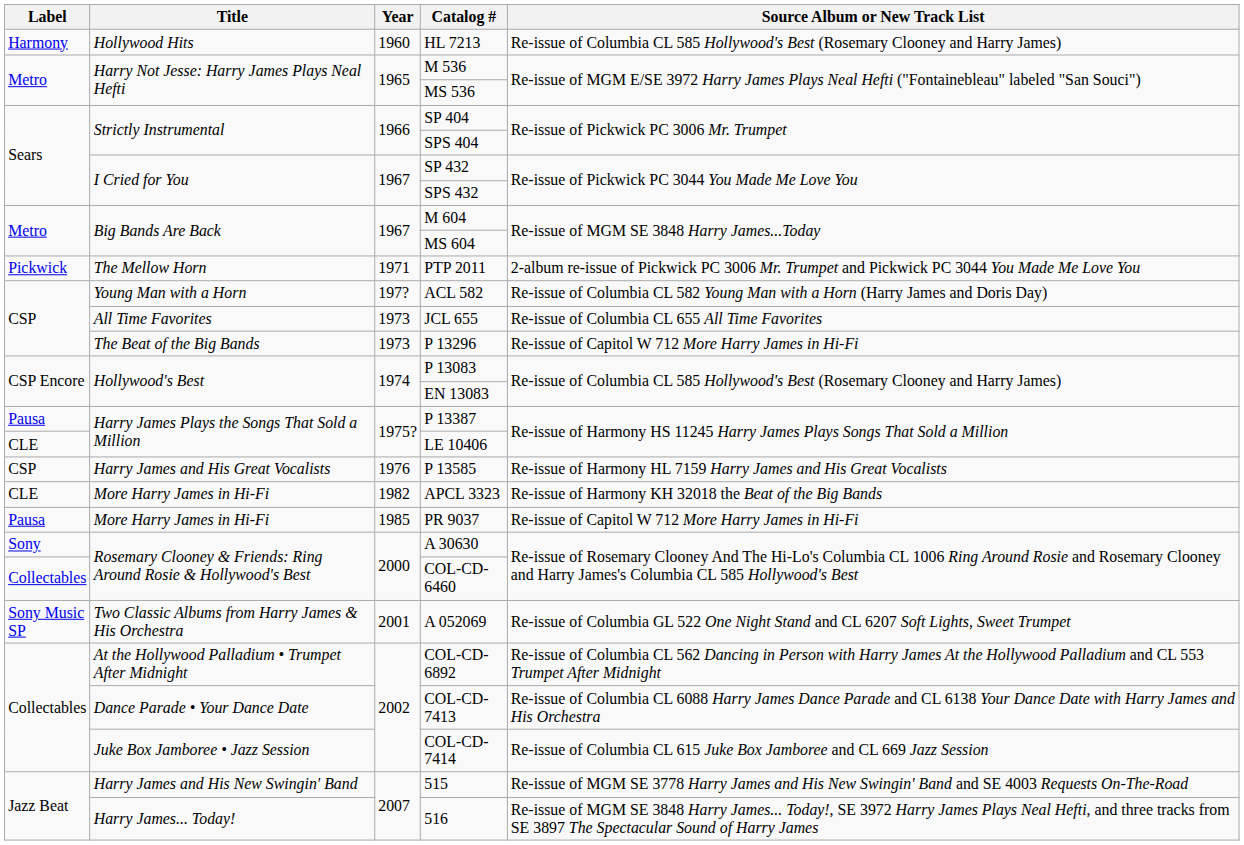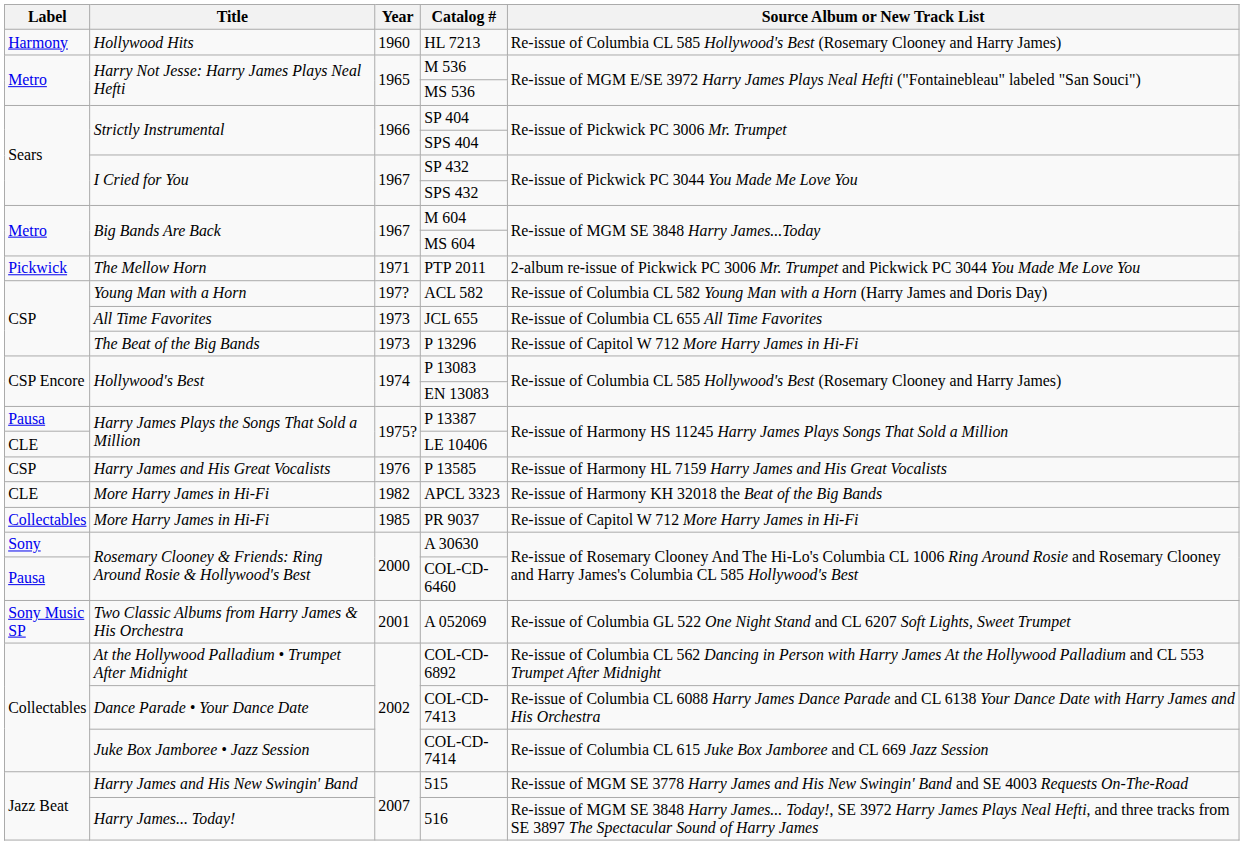 <table class="wikitable sortable">
 <tr>
 <th scope="col" style="width: 65px;">Label</th>
 <th scope="col" style="width: 280px;">Title</th>
 <th scope="col" style="width: 30px;">Year</th>
 <th scope="col" style="width: 80px;">Catalog #</th>
 <th>Source Album or New Track List</th>
 </tr>
 <tr>
 <td><a href='#'>Harmony</a></td>
 <td><em>Hollywood Hits</em></td>
 <td>1960</td>
 <td>HL 7213</td>
 <td>Re-issue of Columbia CL 585 <em>Hollywood's Best</em> (Rosemary Clooney and Harry James)</td>
 </tr>
 <tr>
 <td rowspan="2"><a href='#'>Metro</a></td>
 <td rowspan="2"><em>Harry Not Jesse: Harry James Plays Neal Hefti</em></td>
 <td rowspan="2">1965</td>
 <td>M 536</td>
 <td rowspan="2">Re-issue of MGM E/SE 3972 <em>Harry James Plays Neal Hefti</em> ("Fontainebleau" labeled "San Souci")</td>
 </tr>
 <tr>
 <td>MS 536</td>
 </tr>
 <tr>
 <td rowspan="4">Sears</td>
 <td rowspan="2"><em>Strictly Instrumental</em></td>
 <td rowspan="2">1966</td>
 <td>SP 404</td>
 <td rowspan="2">Re-issue of Pickwick PC 3006 <em>Mr. Trumpet</em></td>
 </tr>
 <tr>
 <td>SPS 404</td>
 </tr>
 <tr>
 <td rowspan="2"><em>I Cried for You</em></td>
 <td rowspan="2">1967</td>
 <td>SP 432</td>
 <td rowspan="2">Re-issue of Pickwick PC 3044 <em>You Made Me Love You</em></td>
 </tr>
 <tr>
 <td>SPS 432</td>
 </tr>
 <tr>
 <td rowspan="2"><a href='#'>Metro</a></td>
 <td rowspan="2"><em>Big Bands Are Back</em></td>
 <td rowspan="2">1967</td>
 <td>M 604</td>
 <td rowspan="2">Re-issue of MGM SE 3848 <em>Harry James...Today</em></td>
 </tr>
 <tr>
 <td>MS 604</td>
 </tr>
 <tr>
 <td><a href='#'>Pickwick</a></td>
 <td><em>The Mellow Horn</em></td>
 <td>1971</td>
 <td>PTP 2011</td>
 <td>2-album re-issue of Pickwick PC 3006 <em>Mr. Trumpet</em> and Pickwick PC 3044 <em>You Made Me Love You</em></td>
 </tr>
 <tr>
 <td rowspan="3">CSP</td>
 <td><em>Young Man with a Horn</em></td>
 <td>197?</td>
 <td>ACL 582</td>
 <td>Re-issue of Columbia CL 582 <em>Young Man with a Horn</em> (Harry James and Doris Day)</td>
 </tr>
 <tr>
 <td><em>All Time Favorites</em></td>
 <td>1973</td>
 <td>JCL 655</td>
 <td>Re-issue of Columbia CL 655 <em>All Time Favorites</em></td>
 </tr>
 <tr>
 <td><em>The Beat of the Big Bands</em></td>
 <td>1973</td>
 <td>P 13296</td>
 <td>Re-issue of Capitol W 712 <em>More Harry James in Hi-Fi</em></td>
 </tr>
 <tr>
 <td rowspan="2">CSP Encore</td>
 <td rowspan="2"><em>Hollywood's Best</em></td>
 <td rowspan="2">1974</td>
 <td>P 13083</td>
 <td rowspan="2">Re-issue of Columbia CL 585 <em>Hollywood's Best</em> (Rosemary Clooney and Harry James)</td>
 </tr>
 <tr>
 <td>EN 13083</td>
 </tr>
 <tr>
 <td><a href='#'>Pausa</a></td>
 <td rowspan="2"><em>Harry James Plays the Songs That Sold a Million</em></td>
 <td rowspan="2">1975?</td>
 <td>P 13387</td>
 <td rowspan="2">Re-issue of Harmony HS 11245 <em>Harry James Plays Songs That Sold a Million</em></td>
 </tr>
 <tr>
 <td>CLE</td>
 <td>LE 10406</td>
 </tr>
 <tr>
 <td>CSP</td>
 <td><em>Harry James and His Great Vocalists</em></td>
 <td>1976</td>
 <td>P 13585</td>
 <td>Re-issue of Harmony HL 7159 <em>Harry James and His Great Vocalists</em></td>
 </tr>
 <tr>
 <td>CLE</td>
 <td><em>More Harry James in Hi-Fi</em></td>
 <td>1982</td>
 <td>APCL 3323</td>
 <td>Re-issue of Harmony KH 32018 the <em>Beat of the Big Bands</em></td>
 </tr>
 <tr>
-<td><a href='#'>Pausa</a></td>
+<td><a href='#'>Collectables</a></td>
 <td><em>More Harry James in Hi-Fi</em></td>
 <td>1985</td>
 <td>PR 9037</td>
 <td>Re-issue of Capitol W 712 <em>More Harry James in Hi-Fi</em></td>
 </tr>
 <tr>
 <td><a href='#'>Sony</a></td>
 <td rowspan="2"><em>Rosemary Clooney & Friends: Ring Around Rosie & Hollywood's Best</em></td>
 <td rowspan="2">2000</td>
 <td>A 30630</td>
 <td rowspan="2">Re-issue of Rosemary Clooney And The Hi-Lo's Columbia CL 1006 <em>Ring Around Rosie</em> and Rosemary Clooney and Harry James's Columbia CL 585 <em>Hollywood's Best</em></td>
 </tr>
 <tr>
-<td><a href='#'>Collectables</a></td>
+<td><a href='#'>Pausa</a></td>
 <td>COL-CD-6460</td>
 </tr>
 <tr>
 <td><a href='#'>Sony Music SP</a></td>
 <td><em>Two Classic Albums from Harry James & His Orchestra</em></td>
 <td>2001</td>
 <td>A 052069</td>
 <td>Re-issue of Columbia GL 522 <em>One Night Stand</em> and CL 6207 <em>Soft Lights, Sweet Trumpet</em></td>
 </tr>
 <tr>
 <td rowspan=3>Collectables</td>
 <td><em>At the Hollywood Palladium • Trumpet After Midnight</em></td>
 <td rowspan=3>2002</td>
 <td>COL-CD-6892</td>
 <td>Re-issue of Columbia CL 562 <em>Dancing in Person with Harry James At the Hollywood Palladium</em> and CL 553 <em>Trumpet After Midnight</em></td>
 </tr>
 <tr>
 <td><em>Dance Parade • Your Dance Date</em></td>
 <td>COL-CD-7413</td>
 <td>Re-issue of Columbia CL 6088 <em>Harry James Dance Parade</em> and CL 6138 <em>Your Dance Date with Harry James and His Orchestra</em></td>
 </tr>
 <tr>
 <td><em>Juke Box Jamboree • Jazz Session</em></td>
 <td>COL-CD-7414</td>
 <td>Re-issue of Columbia CL 615 <em>Juke Box Jamboree</em> and CL 669 <em>Jazz Session</em></td>
 </tr>
 <tr>
 <td rowspan=2>Jazz Beat</td>
 <td><em>Harry James and His New Swingin' Band</em></td>
 <td rowspan=2>2007</td>
 <td>515</td>
 <td>Re-issue of MGM SE 3778 <em>Harry James and His New Swingin' Band</em> and SE 4003 <em>Requests On-The-Road</em></td>
 </tr>
 <tr>
 <td><em>Harry James... Today!</em></td>
 <td>516</td>
 <td>Re-issue of MGM SE 3848 <em>Harry James... Today!</em>, SE 3972 <em>Harry James Plays Neal Hefti</em>, and three tracks from SE 3897 <em>The Spectacular Sound of Harry James</em></td>
 </tr>
 </table>
